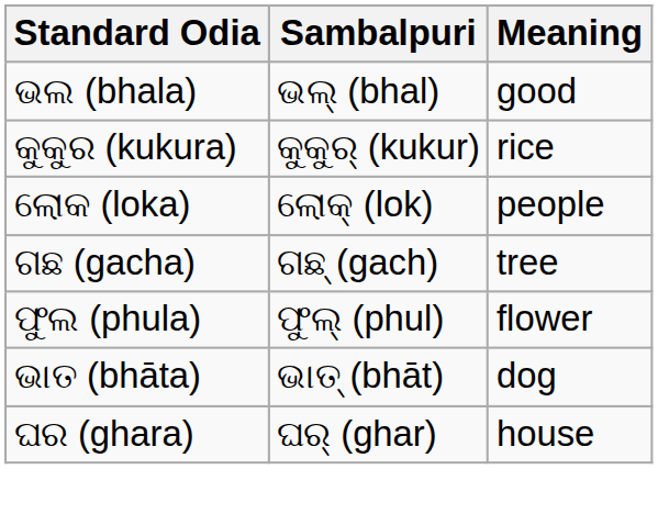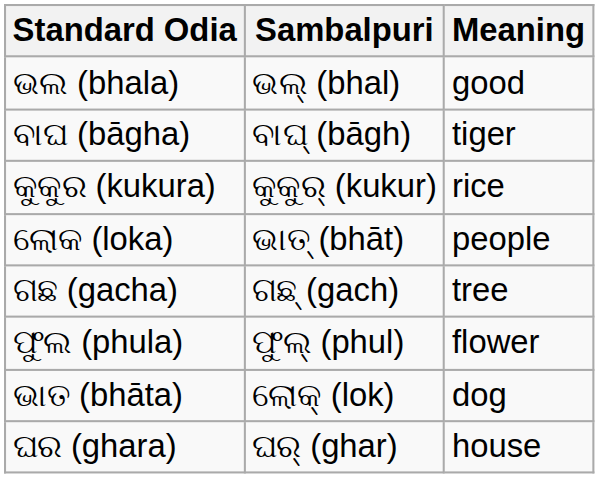 <table class="wikitable">
 <tr>
 <th>Standard Odia</th>
 <th>Sambalpuri</th>
 <th>Meaning</th>
 </tr>
 <tr>
 <td>ଭଲ (bhala)</td>
 <td>ଭଲ୍ (bhal)</td>
 <td>good</td>
 </tr>
 <tr>
+<td>ବାଘ (bāgha)</td>
+<td>ବାଘ୍ (bāgh)</td>
+<td>tiger</td>
+</tr>
+<tr>
 <td>କୁକୁର (kukura)</td>
 <td>କୁକୁର୍ (kukur)</td>
 <td>rice</td>
 </tr>
 <tr>
 <td>ଲୋକ (loka)</td>
-<td>ଲୋକ୍ (lok)</td>
+<td>ଭାତ୍ (bhāt)</td>
 <td>people</td>
 </tr>
 <tr>
 <td>ଗଛ (gacha)</td>
 <td>ଗଛ୍ (gach)</td>
 <td>tree</td>
 </tr>
 <tr>
 <td>ଫୁଲ (phula)</td>
 <td>ଫୁଲ୍ (phul)</td>
 <td>flower</td>
 </tr>
 <tr>
 <td>ଭାତ (bhāta)</td>
-<td>ଭାତ୍ (bhāt)</td>
+<td>ଲୋକ୍ (lok)</td>
 <td>dog</td>
 </tr>
 <tr>
 <td>ଘର (ghara)</td>
 <td>ଘର୍ (ghar)</td>
 <td>house</td>
 </tr>
 </table>
